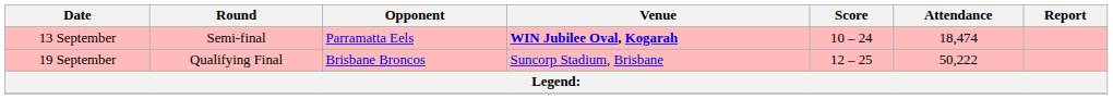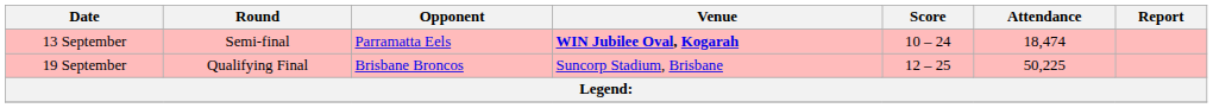 <table class="wikitable" style="font-size:100%;" width="100%">
 <tr>
 <th>Date</th>
 <th>Round</th>
 <th>Opponent</th>
 <th>Venue</th>
 <th>Score</th>
 <th>Attendance</th>
 <th>Report</th>
 </tr>
 <tr bgcolor=#FFBBBB>
 <td style="text-align:center;">13 September</td>
 <td style="text-align:center;">Semi-final</td>
 <td> <a href='#'>Parramatta Eels</a></td>
 <td><strong><a href='#'>WIN Jubilee Oval</a>, <a href='#'>Kogarah</a></strong></td>
 <td style="text-align:center;">10 – 24</td>
 <td style="text-align:center;">18,474</td>
 <td style="text-align:center;"></td>
 </tr>
 <tr bgcolor=#FFBBBB>
 <td style="text-align:center;">19 September</td>
 <td style="text-align:center;">Qualifying Final</td>
 <td> <a href='#'>Brisbane Broncos</a></td>
 <td><a href='#'>Suncorp Stadium</a>, <a href='#'>Brisbane</a></td>
 <td style="text-align:center;">12 – 25</td>
-<td style="text-align:center;">50,222</td>
+<td style="text-align:center;">50,225</td>
 <td style="text-align:center;"></td>
 </tr>
 <tr>
 <th colspan="11"><strong>Legend</strong>:   </th>
 </tr>
 <tr>
 </tr>
 </table>
